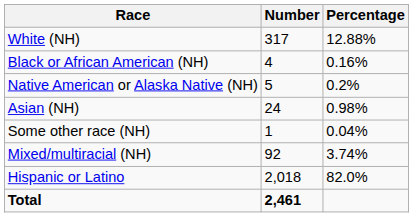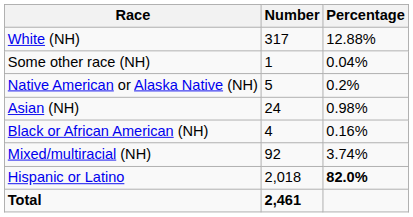 <table class="wikitable">
 <tr>
 <th>Race</th>
 <th>Number</th>
 <th>Percentage</th>
 </tr>
 <tr>
 <td><a href='#'>White</a> (NH)</td>
 <td>317</td>
 <td>12.88%</td>
 </tr>
 <tr>
-<td><a href='#'>Black or African American</a> (NH)</td>
-<td>4</td>
-<td>0.16%</td>
+<td>Some other race (NH)</td>
+<td>1</td>
+<td>0.04%</td>
 </tr>
 <tr>
 <td><a href='#'>Native American</a> or <a href='#'>Alaska Native</a> (NH)</td>
 <td>5</td>
 <td>0.2%</td>
 </tr>
 <tr>
 <td><a href='#'>Asian</a> (NH)</td>
 <td>24</td>
 <td>0.98%</td>
 </tr>
 <tr>
-<td>Some other race (NH)</td>
-<td>1</td>
-<td>0.04%</td>
+<td><a href='#'>Black or African American</a> (NH)</td>
+<td>4</td>
+<td>0.16%</td>
 </tr>
 <tr>
 <td><a href='#'>Mixed/multiracial</a> (NH)</td>
 <td>92</td>
 <td>3.74%</td>
 </tr>
 <tr>
 <td><a href='#'>Hispanic or Latino</a></td>
 <td>2,018</td>
-<td>82.0%</td>
+<td><strong>82.0%</strong></td>
 </tr>
 <tr>
 <td><strong>Total</strong></td>
 <td><strong>2,461</strong></td>
 <td></td>
 </tr>
 </table>
